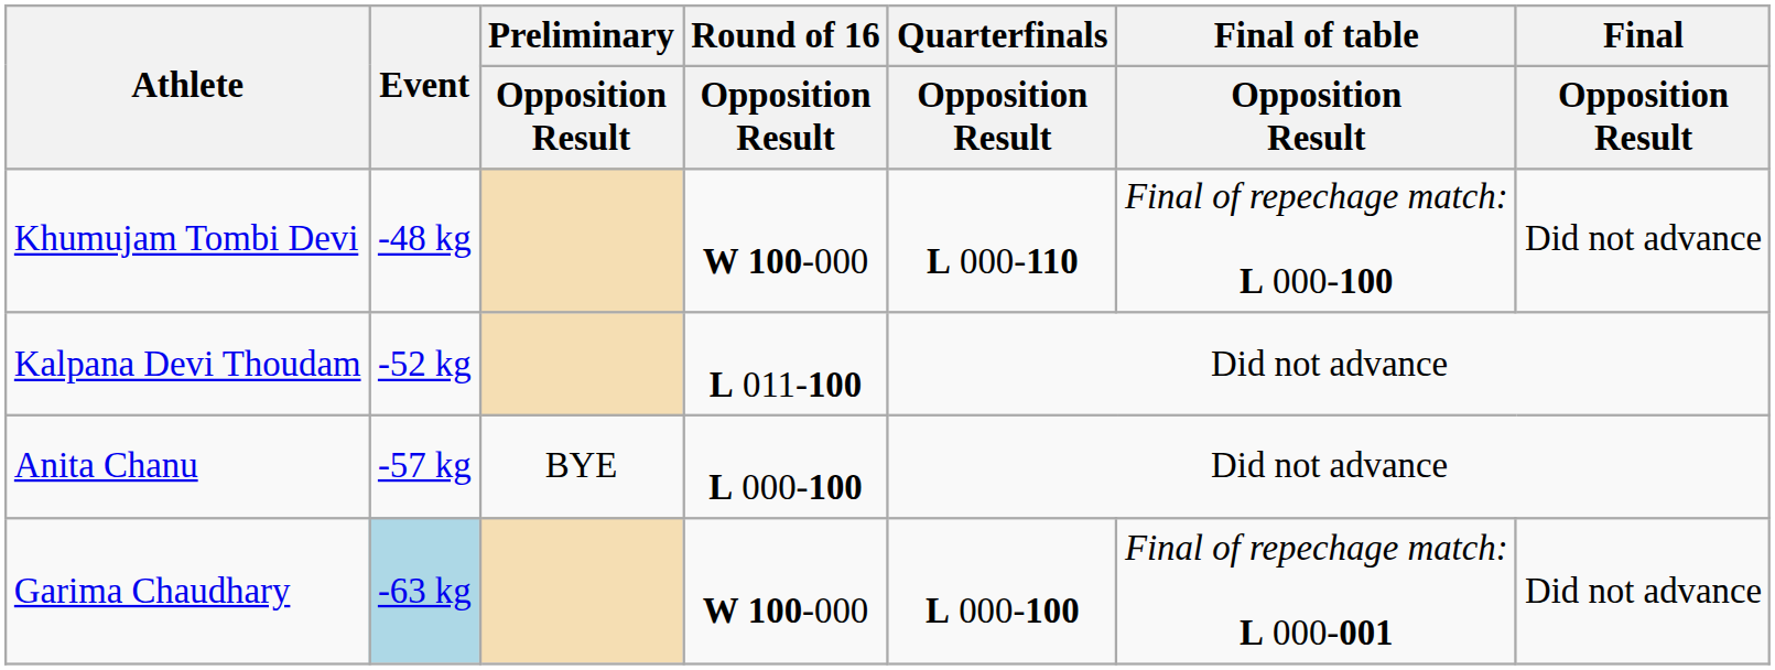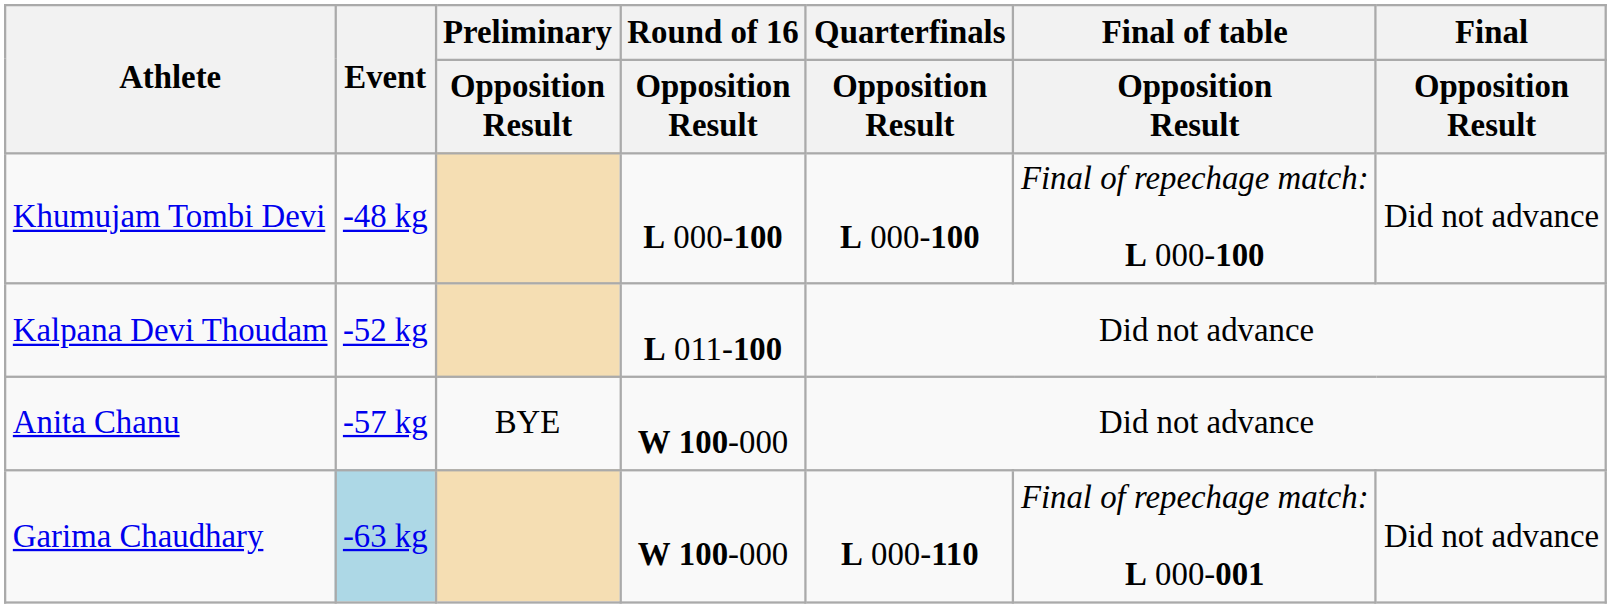 <table class=wikitable style="font-size:90%">
 <tr>
 <th rowspan=2>Athlete</th>
 <th rowspan=2>Event</th>
 <th>Preliminary</th>
 <th>Round of 16</th>
 <th>Quarterfinals</th>
 <th>Final of table</th>
 <th>Final</th>
 </tr>
 <tr>
 <th>Opposition<br>Result</th>
 <th>Opposition<br>Result</th>
 <th>Opposition<br>Result</th>
 <th>Opposition<br>Result</th>
 <th>Opposition<br>Result</th>
 </tr>
 <tr>
 <td><a href='#'>Khumujam Tombi Devi</a></td>
 <td><a href='#'>-48 kg</a></td>
 <td style="background:wheat;"></td>
-<td align=center><br><strong>W</strong> <strong>100</strong>-000</td>
-<td align=center><br><strong>L</strong> 000-<strong>110</strong></td>
+<td align=center><br><strong>L</strong> 000-<strong>100</strong></td>
+<td align=center><br><strong>L</strong> 000-<strong>100</strong></td>
 <td align=center><em>Final of repechage match:</em><br><br><strong>L</strong> 000-<strong>100</strong></td>
 <td align=center colspan="7">Did not advance</td>
 </tr>
 <tr>
 <td><a href='#'>Kalpana Devi Thoudam</a></td>
 <td><a href='#'>-52 kg</a></td>
 <td style="background:wheat;"></td>
 <td align=center><br><strong>L</strong> 011-<strong>100</strong></td>
 <td align=center colspan="7">Did not advance</td>
 </tr>
 <tr>
 <td><a href='#'>Anita Chanu</a></td>
 <td><a href='#'>-57 kg</a></td>
 <td align=center>BYE</td>
-<td align=center><br><strong>L</strong> 000-<strong>100</strong></td>
+<td align=center><br><strong>W</strong> <strong>100</strong>-000</td>
 <td align=center colspan="7">Did not advance</td>
 </tr>
 <tr>
 <td><a href='#'>Garima Chaudhary</a></td>
 <td style="background: lightblue;"><a href='#'>-63 kg</a></td>
 <td style="background:wheat;"></td>
 <td align=center><br><strong>W</strong> <strong>100</strong>-000</td>
-<td align=center><br><strong>L</strong> 000-<strong>100</strong></td>
+<td align=center><br><strong>L</strong> 000-<strong>110</strong></td>
 <td align=center><em>Final of repechage match:</em><br><br><strong>L</strong> 000-<strong>001</strong></td>
 <td align=center colspan="7">Did not advance</td>
 </tr>
 </table>
